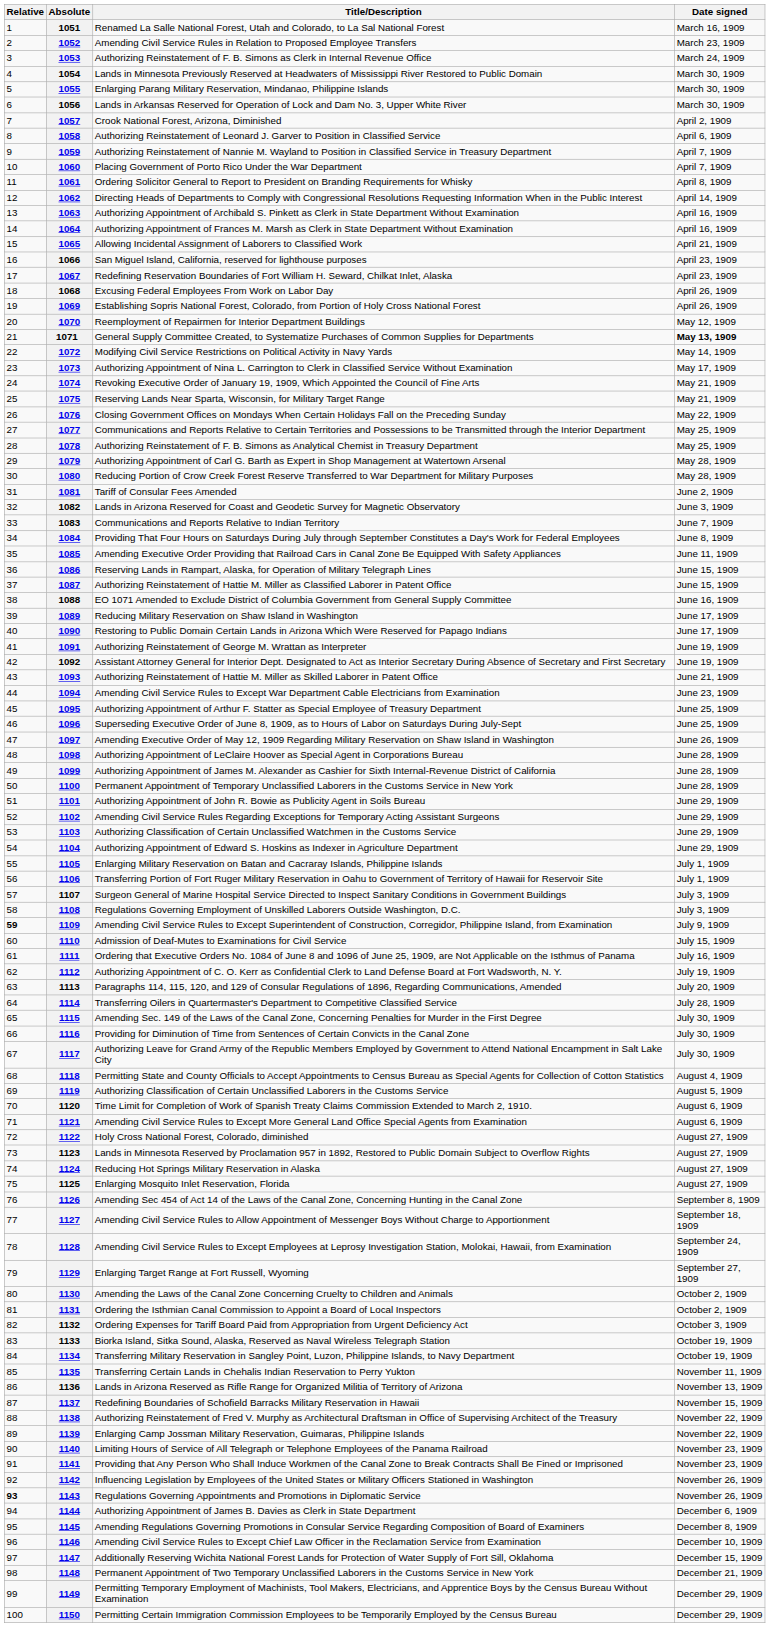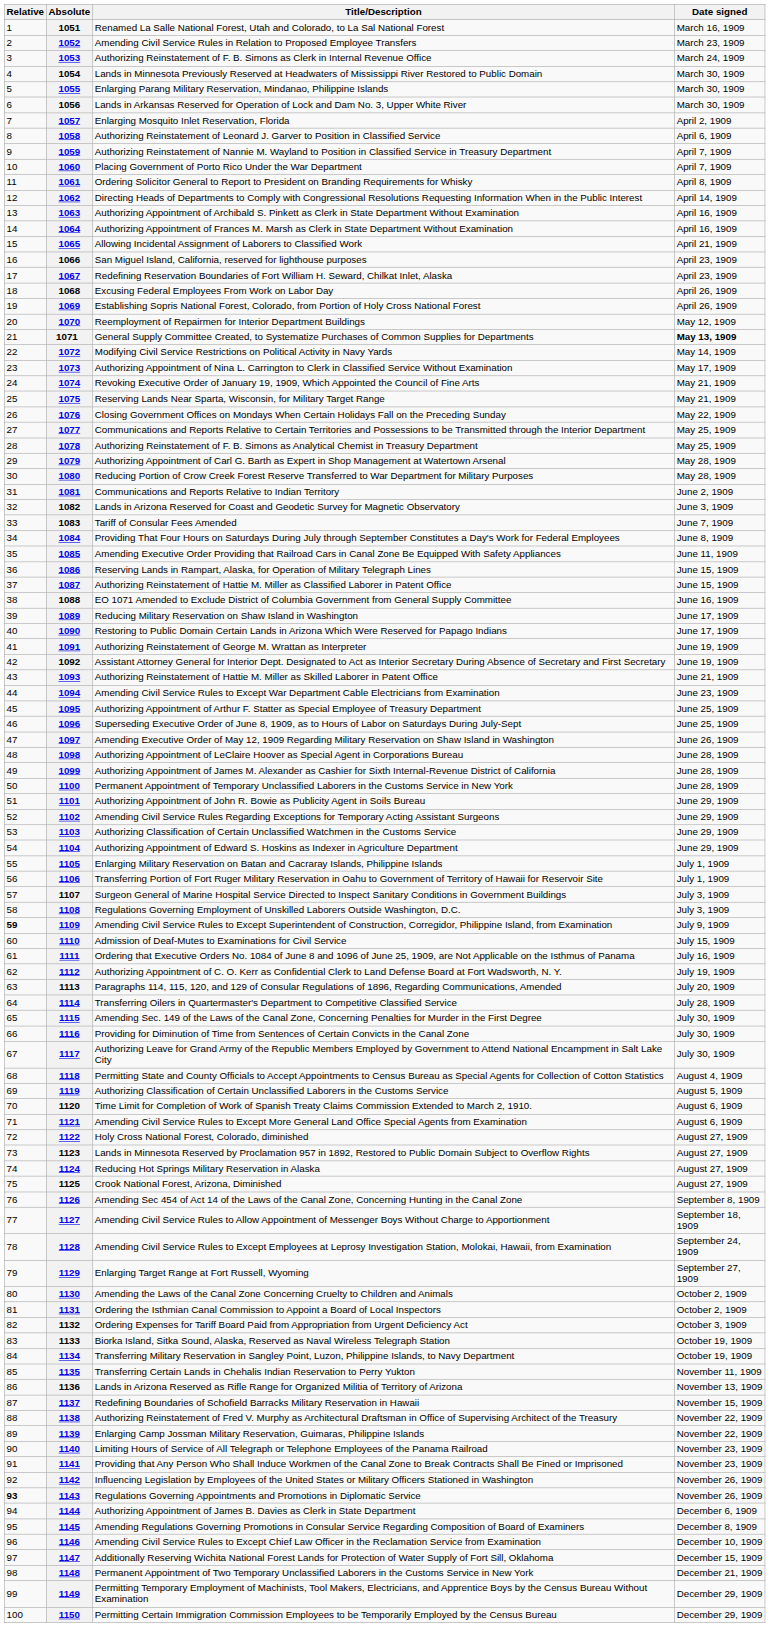 <table class="wikitable">
 <tr>
 <th>Relative </th>
 <th>Absolute </th>
 <th>Title/Description</th>
 <th>Date signed</th>
 </tr>
 <tr>
 <td>1</td>
 <th>1051</th>
 <td>Renamed La Salle National Forest, Utah and Colorado, to La Sal National Forest</td>
 <td>March 16, 1909</td>
 </tr>
 <tr>
 <td>2</td>
 <th><a href='#'>1052</a></th>
 <td>Amending Civil Service Rules in Relation to Proposed Employee Transfers</td>
 <td>March 23, 1909</td>
 </tr>
 <tr>
 <td>3</td>
 <th><a href='#'>1053</a></th>
 <td>Authorizing Reinstatement of F. B. Simons as Clerk in Internal Revenue Office</td>
 <td>March 24, 1909</td>
 </tr>
 <tr>
 <td>4</td>
 <th>1054</th>
 <td>Lands in Minnesota Previously Reserved at Headwaters of Mississippi River Restored to Public Domain</td>
 <td>March 30, 1909</td>
 </tr>
 <tr>
 <td>5</td>
 <th><a href='#'>1055</a></th>
 <td>Enlarging Parang Military Reservation, Mindanao, Philippine Islands</td>
 <td>March 30, 1909</td>
 </tr>
 <tr>
 <td>6</td>
 <th>1056</th>
 <td>Lands in Arkansas Reserved for Operation of Lock and Dam No. 3, Upper White River</td>
 <td>March 30, 1909</td>
 </tr>
 <tr>
 <td>7</td>
 <th><a href='#'>1057</a></th>
-<td>Crook National Forest, Arizona, Diminished</td>
+<td>Enlarging Mosquito Inlet Reservation, Florida</td>
 <td>April 2, 1909</td>
 </tr>
 <tr>
 <td>8</td>
 <th><a href='#'>1058</a></th>
 <td>Authorizing Reinstatement of Leonard J. Garver to Position in Classified Service</td>
 <td>April 6, 1909</td>
 </tr>
 <tr>
 <td>9</td>
 <th><a href='#'>1059</a></th>
 <td>Authorizing Reinstatement of Nannie M. Wayland to Position in Classified Service in Treasury Department</td>
 <td>April 7, 1909</td>
 </tr>
 <tr>
 <td>10</td>
 <th><a href='#'>1060</a></th>
 <td>Placing Government of Porto Rico Under the War Department</td>
 <td>April 7, 1909</td>
 </tr>
 <tr>
 <td>11</td>
 <th><a href='#'>1061</a></th>
 <td>Ordering Solicitor General to Report to President on Branding Requirements for Whisky</td>
 <td>April 8, 1909</td>
 </tr>
 <tr>
 <td>12</td>
 <th><a href='#'>1062</a></th>
 <td>Directing Heads of Departments to Comply with Congressional Resolutions Requesting Information When in the Public Interest</td>
 <td>April 14, 1909</td>
 </tr>
 <tr>
 <td>13</td>
 <th><a href='#'>1063</a></th>
 <td>Authorizing Appointment of Archibald S. Pinkett as Clerk in State Department Without Examination</td>
 <td>April 16, 1909</td>
 </tr>
 <tr>
 <td>14</td>
 <th><a href='#'>1064</a></th>
 <td>Authorizing Appointment of Frances M. Marsh as Clerk in State Department Without Examination</td>
 <td>April 16, 1909</td>
 </tr>
 <tr>
 <td>15</td>
 <th><a href='#'>1065</a></th>
 <td>Allowing Incidental Assignment of Laborers to Classified Work</td>
 <td>April 21, 1909</td>
 </tr>
 <tr>
 <td>16</td>
 <th>1066</th>
 <td>San Miguel Island, California, reserved for lighthouse purposes</td>
 <td>April 23, 1909</td>
 </tr>
 <tr>
 <td>17</td>
 <th><a href='#'>1067</a></th>
 <td>Redefining Reservation Boundaries of Fort William H. Seward, Chilkat Inlet, Alaska</td>
 <td>April 23, 1909</td>
 </tr>
 <tr>
 <td>18</td>
 <th>1068</th>
 <td>Excusing Federal Employees From Work on Labor Day</td>
 <td>April 26, 1909</td>
 </tr>
 <tr>
 <td>19</td>
 <th><a href='#'>1069</a></th>
 <td>Establishing Sopris National Forest, Colorado, from Portion of Holy Cross National Forest</td>
 <td>April 26, 1909</td>
 </tr>
 <tr>
 <td>20</td>
 <th><a href='#'>1070</a></th>
 <td>Reemployment of Repairmen for Interior Department Buildings</td>
 <td>May 12, 1909</td>
 </tr>
 <tr>
 <td>21</td>
 <th>1071 </th>
 <td>General Supply Committee Created, to Systematize Purchases of Common Supplies for Departments</td>
 <td><strong>May 13, 1909</strong></td>
 </tr>
 <tr>
 <td>22</td>
 <th><a href='#'>1072</a></th>
 <td>Modifying Civil Service Restrictions on Political Activity in Navy Yards</td>
 <td>May 14, 1909</td>
 </tr>
 <tr>
 <td>23</td>
 <th><a href='#'>1073</a></th>
 <td>Authorizing Appointment of Nina L. Carrington to Clerk in Classified Service Without Examination</td>
 <td>May 17, 1909</td>
 </tr>
 <tr>
 <td>24</td>
 <th><a href='#'>1074</a></th>
 <td>Revoking Executive Order of January 19, 1909, Which Appointed the Council of Fine Arts</td>
 <td>May 21, 1909</td>
 </tr>
 <tr>
 <td>25</td>
 <th><a href='#'>1075</a></th>
 <td>Reserving Lands Near Sparta, Wisconsin, for Military Target Range</td>
 <td>May 21, 1909</td>
 </tr>
 <tr>
 <td>26</td>
 <th><a href='#'>1076</a></th>
 <td>Closing Government Offices on Mondays When Certain Holidays Fall on the Preceding Sunday</td>
 <td>May 22, 1909</td>
 </tr>
 <tr>
 <td>27</td>
 <th><a href='#'>1077</a></th>
 <td>Communications and Reports Relative to Certain Territories and Possessions to be Transmitted through the Interior Department</td>
 <td>May 25, 1909</td>
 </tr>
 <tr>
 <td>28</td>
 <th><a href='#'>1078</a></th>
 <td>Authorizing Reinstatement of F. B. Simons as Analytical Chemist in Treasury Department</td>
 <td>May 25, 1909</td>
 </tr>
 <tr>
 <td>29</td>
 <th><a href='#'>1079</a></th>
 <td>Authorizing Appointment of Carl G. Barth as Expert in Shop Management at Watertown Arsenal</td>
 <td>May 28, 1909</td>
 </tr>
 <tr>
 <td>30</td>
 <th><a href='#'>1080</a></th>
 <td>Reducing Portion of Crow Creek Forest Reserve Transferred to War Department for Military Purposes</td>
 <td>May 28, 1909</td>
 </tr>
 <tr>
 <td>31</td>
 <th><a href='#'>1081</a></th>
-<td>Tariff of Consular Fees Amended</td>
+<td>Communications and Reports Relative to Indian Territory</td>
 <td>June 2, 1909</td>
 </tr>
 <tr>
 <td>32</td>
 <th>1082</th>
 <td>Lands in Arizona Reserved for Coast and Geodetic Survey for Magnetic Observatory</td>
 <td>June 3, 1909</td>
 </tr>
 <tr>
 <td>33</td>
 <th>1083</th>
-<td>Communications and Reports Relative to Indian Territory</td>
+<td>Tariff of Consular Fees Amended</td>
 <td>June 7, 1909</td>
 </tr>
 <tr>
 <td>34</td>
 <th><a href='#'>1084</a></th>
 <td>Providing That Four Hours on Saturdays During July through September Constitutes a Day's Work for Federal Employees</td>
 <td>June 8, 1909</td>
 </tr>
 <tr>
 <td>35</td>
 <th><a href='#'>1085</a></th>
 <td>Amending Executive Order Providing that Railroad Cars in Canal Zone Be Equipped With Safety Appliances</td>
 <td>June 11, 1909</td>
 </tr>
 <tr>
 <td>36</td>
 <th><a href='#'>1086</a></th>
 <td>Reserving Lands in Rampart, Alaska, for Operation of Military Telegraph Lines</td>
 <td>June 15, 1909</td>
 </tr>
 <tr>
 <td>37</td>
 <th><a href='#'>1087</a></th>
 <td>Authorizing Reinstatement of Hattie M. Miller as Classified Laborer in Patent Office</td>
 <td>June 15, 1909</td>
 </tr>
 <tr>
 <td>38</td>
 <th>1088</th>
 <td>EO 1071 Amended to Exclude District of Columbia Government from General Supply Committee</td>
 <td>June 16, 1909</td>
 </tr>
 <tr>
 <td>39</td>
 <th><a href='#'>1089</a></th>
 <td>Reducing Military Reservation on Shaw Island in Washington</td>
 <td>June 17, 1909</td>
 </tr>
 <tr>
 <td>40</td>
 <th><a href='#'>1090</a></th>
 <td>Restoring to Public Domain Certain Lands in Arizona Which Were Reserved for Papago Indians</td>
 <td>June 17, 1909</td>
 </tr>
 <tr>
 <td>41</td>
 <th><a href='#'>1091</a></th>
 <td>Authorizing Reinstatement of George M. Wrattan as Interpreter</td>
 <td>June 19, 1909</td>
 </tr>
 <tr>
 <td>42</td>
 <th>1092</th>
 <td>Assistant Attorney General for Interior Dept. Designated to Act as Interior Secretary During Absence of Secretary and First Secretary</td>
 <td>June 19, 1909</td>
 </tr>
 <tr>
 <td>43</td>
 <th><a href='#'>1093</a></th>
 <td>Authorizing Reinstatement of Hattie M. Miller as Skilled Laborer in Patent Office</td>
 <td>June 21, 1909</td>
 </tr>
 <tr>
 <td>44</td>
 <th><a href='#'>1094</a></th>
 <td>Amending Civil Service Rules to Except War Department Cable Electricians from Examination</td>
 <td>June 23, 1909</td>
 </tr>
 <tr>
 <td>45</td>
 <th><a href='#'>1095</a></th>
 <td>Authorizing Appointment of Arthur F. Statter as Special Employee of Treasury Department</td>
 <td>June 25, 1909</td>
 </tr>
 <tr>
 <td>46</td>
 <th><a href='#'>1096</a></th>
 <td>Superseding Executive Order of June 8, 1909, as to Hours of Labor on Saturdays During July-Sept</td>
 <td>June 25, 1909</td>
 </tr>
 <tr>
 <td>47</td>
 <th><a href='#'>1097</a></th>
 <td>Amending Executive Order of May 12, 1909 Regarding Military Reservation on Shaw Island in Washington</td>
 <td>June 26, 1909</td>
 </tr>
 <tr>
 <td>48</td>
 <th><a href='#'>1098</a></th>
 <td>Authorizing Appointment of LeClaire Hoover as Special Agent in Corporations Bureau</td>
 <td>June 28, 1909</td>
 </tr>
 <tr>
 <td>49</td>
 <th><a href='#'>1099</a></th>
 <td>Authorizing Appointment of James M. Alexander as Cashier for Sixth Internal-Revenue District of California</td>
 <td>June 28, 1909</td>
 </tr>
 <tr>
 <td>50</td>
 <th><a href='#'>1100</a></th>
 <td>Permanent Appointment of Temporary Unclassified Laborers in the Customs Service in New York</td>
 <td>June 28, 1909</td>
 </tr>
 <tr>
 <td>51</td>
 <th><a href='#'>1101</a></th>
 <td>Authorizing Appointment of John R. Bowie as Publicity Agent in Soils Bureau</td>
 <td>June 29, 1909</td>
 </tr>
 <tr>
 <td>52</td>
 <th><a href='#'>1102</a></th>
 <td>Amending Civil Service Rules Regarding Exceptions for Temporary Acting Assistant Surgeons</td>
 <td>June 29, 1909</td>
 </tr>
 <tr>
 <td>53</td>
 <th><a href='#'>1103</a></th>
 <td>Authorizing Classification of Certain Unclassified Watchmen in the Customs Service</td>
 <td>June 29, 1909</td>
 </tr>
 <tr>
 <td>54</td>
 <th><a href='#'>1104</a></th>
 <td>Authorizing Appointment of Edward S. Hoskins as Indexer in Agriculture Department</td>
 <td>June 29, 1909</td>
 </tr>
 <tr>
 <td>55</td>
 <th><a href='#'>1105</a></th>
 <td>Enlarging Military Reservation on Batan and Cacraray Islands, Philippine Islands</td>
 <td>July 1, 1909</td>
 </tr>
 <tr>
 <td>56</td>
 <th><a href='#'>1106</a></th>
 <td>Transferring Portion of Fort Ruger Military Reservation in Oahu to Government of Territory of Hawaii for Reservoir Site</td>
 <td>July 1, 1909</td>
 </tr>
 <tr>
 <td>57</td>
 <th>1107</th>
 <td>Surgeon General of Marine Hospital Service Directed to Inspect Sanitary Conditions in Government Buildings</td>
 <td>July 3, 1909</td>
 </tr>
 <tr>
 <td>58</td>
 <th><a href='#'>1108</a></th>
 <td>Regulations Governing Employment of Unskilled Laborers Outside Washington, D.C.</td>
 <td>July 3, 1909</td>
 </tr>
 <tr>
 <td><strong>59</strong></td>
 <th><a href='#'>1109</a></th>
 <td>Amending Civil Service Rules to Except Superintendent of Construction, Corregidor, Philippine Island, from Examination</td>
 <td>July 9, 1909</td>
 </tr>
 <tr>
 <td>60</td>
 <th><a href='#'>1110</a></th>
 <td>Admission of Deaf-Mutes to Examinations for Civil Service</td>
 <td>July 15, 1909</td>
 </tr>
 <tr>
 <td>61</td>
 <th><a href='#'>1111</a></th>
 <td>Ordering that Executive Orders No. 1084 of June 8 and 1096 of June 25, 1909, are Not Applicable on the Isthmus of Panama</td>
 <td>July 16, 1909</td>
 </tr>
 <tr>
 <td>62</td>
 <th><a href='#'>1112</a></th>
 <td>Authorizing Appointment of C. O. Kerr as Confidential Clerk to Land Defense Board at Fort Wadsworth, N. Y.</td>
 <td>July 19, 1909</td>
 </tr>
 <tr>
 <td>63</td>
 <th>1113</th>
 <td>Paragraphs 114, 115, 120, and 129 of Consular Regulations of 1896, Regarding Communications, Amended</td>
 <td>July 20, 1909</td>
 </tr>
 <tr>
 <td>64</td>
 <th><a href='#'>1114</a></th>
 <td>Transferring Oilers in Quartermaster's Department to Competitive Classified Service</td>
 <td>July 28, 1909</td>
 </tr>
 <tr>
 <td>65</td>
 <th><a href='#'>1115</a></th>
 <td>Amending Sec. 149 of the Laws of the Canal Zone, Concerning Penalties for Murder in the First Degree</td>
 <td>July 30, 1909</td>
 </tr>
 <tr>
 <td>66</td>
 <th><a href='#'>1116</a></th>
 <td>Providing for Diminution of Time from Sentences of Certain Convicts in the Canal Zone</td>
 <td>July 30, 1909</td>
 </tr>
 <tr>
 <td>67</td>
 <th><a href='#'>1117</a></th>
 <td>Authorizing Leave for Grand Army of the Republic Members Employed by Government to Attend National Encampment in Salt Lake City</td>
 <td>July 30, 1909</td>
 </tr>
 <tr>
 <td>68</td>
 <th><a href='#'>1118</a></th>
 <td>Permitting State and County Officials to Accept Appointments to Census Bureau as Special Agents for Collection of Cotton Statistics</td>
 <td>August 4, 1909</td>
 </tr>
 <tr>
 <td>69</td>
 <th><a href='#'>1119</a></th>
 <td>Authorizing Classification of Certain Unclassified Laborers in the Customs Service</td>
 <td>August 5, 1909</td>
 </tr>
 <tr>
 <td>70</td>
 <th>1120</th>
 <td>Time Limit for Completion of Work of Spanish Treaty Claims Commission Extended to March 2, 1910.</td>
 <td>August 6, 1909</td>
 </tr>
 <tr>
 <td>71</td>
 <th><a href='#'>1121</a></th>
 <td>Amending Civil Service Rules to Except More General Land Office Special Agents from Examination</td>
 <td>August 6, 1909</td>
 </tr>
 <tr>
 <td>72</td>
 <th><a href='#'>1122</a></th>
 <td>Holy Cross National Forest, Colorado, diminished</td>
 <td>August 27, 1909</td>
 </tr>
 <tr>
 <td>73</td>
 <th>1123</th>
 <td>Lands in Minnesota Reserved by Proclamation 957 in 1892, Restored to Public Domain Subject to Overflow Rights</td>
 <td>August 27, 1909</td>
 </tr>
 <tr>
 <td>74</td>
 <th><a href='#'>1124</a></th>
 <td>Reducing Hot Springs Military Reservation in Alaska</td>
 <td>August 27, 1909</td>
 </tr>
 <tr>
 <td>75</td>
 <th>1125</th>
-<td>Enlarging Mosquito Inlet Reservation, Florida</td>
+<td>Crook National Forest, Arizona, Diminished</td>
 <td>August 27, 1909</td>
 </tr>
 <tr>
 <td>76</td>
 <th><a href='#'>1126</a></th>
 <td>Amending Sec 454 of Act 14 of the Laws of the Canal Zone, Concerning Hunting in the Canal Zone</td>
 <td>September 8, 1909</td>
 </tr>
 <tr>
 <td>77</td>
 <th><a href='#'>1127</a></th>
 <td>Amending Civil Service Rules to Allow Appointment of Messenger Boys Without Charge to Apportionment</td>
 <td>September 18, 1909</td>
 </tr>
 <tr>
 <td>78</td>
 <th><a href='#'>1128</a></th>
 <td>Amending Civil Service Rules to Except Employees at Leprosy Investigation Station, Molokai, Hawaii, from Examination</td>
 <td>September 24, 1909</td>
 </tr>
 <tr>
 <td>79</td>
 <th><a href='#'>1129</a></th>
 <td>Enlarging Target Range at Fort Russell, Wyoming</td>
 <td>September 27, 1909</td>
 </tr>
 <tr>
 <td>80</td>
 <th><a href='#'>1130</a></th>
 <td>Amending the Laws of the Canal Zone Concerning Cruelty to Children and Animals</td>
 <td>October 2, 1909</td>
 </tr>
 <tr>
 <td>81</td>
 <th><a href='#'>1131</a></th>
 <td>Ordering the Isthmian Canal Commission to Appoint a Board of Local Inspectors</td>
 <td>October 2, 1909</td>
 </tr>
 <tr>
 <td>82</td>
 <th>1132</th>
 <td>Ordering Expenses for Tariff Board Paid from Appropriation from Urgent Deficiency Act</td>
 <td>October 3, 1909</td>
 </tr>
 <tr>
 <td>83</td>
 <th>1133</th>
 <td>Biorka Island, Sitka Sound, Alaska, Reserved as Naval Wireless Telegraph Station</td>
 <td>October 19, 1909</td>
 </tr>
 <tr>
 <td>84</td>
 <th><a href='#'>1134</a></th>
 <td>Transferring Military Reservation in Sangley Point, Luzon, Philippine Islands, to Navy Department</td>
 <td>October 19, 1909</td>
 </tr>
 <tr>
 <td>85</td>
 <th><a href='#'>1135</a></th>
 <td>Transferring Certain Lands in Chehalis Indian Reservation to Perry Yukton</td>
 <td>November 11, 1909</td>
 </tr>
 <tr>
 <td>86</td>
 <th>1136</th>
 <td>Lands in Arizona Reserved as Rifle Range for Organized Militia of Territory of Arizona</td>
 <td>November 13, 1909</td>
 </tr>
 <tr>
 <td>87</td>
 <th><a href='#'>1137</a></th>
 <td>Redefining Boundaries of Schofield Barracks Military Reservation in Hawaii</td>
 <td>November 15, 1909</td>
 </tr>
 <tr>
 <td>88</td>
 <th><a href='#'>1138</a></th>
 <td>Authorizing Reinstatement of Fred V. Murphy as Architectural Draftsman in Office of Supervising Architect of the Treasury</td>
 <td>November 22, 1909</td>
 </tr>
 <tr>
 <td>89</td>
 <th><a href='#'>1139</a></th>
 <td>Enlarging Camp Jossman Military Reservation, Guimaras, Philippine Islands</td>
 <td>November 22, 1909</td>
 </tr>
 <tr>
 <td>90</td>
 <th><a href='#'>1140</a></th>
 <td>Limiting Hours of Service of All Telegraph or Telephone Employees of the Panama Railroad</td>
 <td>November 23, 1909</td>
 </tr>
 <tr>
 <td>91</td>
 <th><a href='#'>1141</a></th>
 <td>Providing that Any Person Who Shall Induce Workmen of the Canal Zone to Break Contracts Shall Be Fined or Imprisoned</td>
 <td>November 23, 1909</td>
 </tr>
 <tr>
 <td>92</td>
 <th><a href='#'>1142</a></th>
 <td>Influencing Legislation by Employees of the United States or Military Officers Stationed in Washington</td>
 <td>November 26, 1909</td>
 </tr>
 <tr>
 <td><strong>93</strong></td>
 <th><a href='#'>1143</a></th>
 <td>Regulations Governing Appointments and Promotions in Diplomatic Service</td>
 <td>November 26, 1909</td>
 </tr>
 <tr>
 <td>94</td>
 <th><a href='#'>1144</a></th>
 <td>Authorizing Appointment of James B. Davies as Clerk in State Department</td>
 <td>December 6, 1909</td>
 </tr>
 <tr>
 <td>95</td>
 <th><a href='#'>1145</a></th>
 <td>Amending Regulations Governing Promotions in Consular Service Regarding Composition of Board of Examiners</td>
 <td>December 8, 1909</td>
 </tr>
 <tr>
 <td>96</td>
 <th><a href='#'>1146</a></th>
 <td>Amending Civil Service Rules to Except Chief Law Officer in the Reclamation Service from Examination</td>
 <td>December 10, 1909</td>
 </tr>
 <tr>
 <td>97</td>
 <th><a href='#'>1147</a></th>
 <td>Additionally Reserving Wichita National Forest Lands for Protection of Water Supply of Fort Sill, Oklahoma</td>
 <td>December 15, 1909</td>
 </tr>
 <tr>
 <td>98</td>
 <th><a href='#'>1148</a></th>
 <td>Permanent Appointment of Two Temporary Unclassified Laborers in the Customs Service in New York</td>
 <td>December 21, 1909</td>
 </tr>
 <tr>
 <td>99</td>
 <th><a href='#'>1149</a></th>
 <td>Permitting Temporary Employment of Machinists, Tool Makers, Electricians, and Apprentice Boys by the Census Bureau Without Examination</td>
 <td>December 29, 1909</td>
 </tr>
 <tr>
 <td>100</td>
 <th><a href='#'>1150</a></th>
 <td>Permitting Certain Immigration Commission Employees to be Temporarily Employed by the Census Bureau</td>
 <td>December 29, 1909</td>
 </tr>
 </table>
